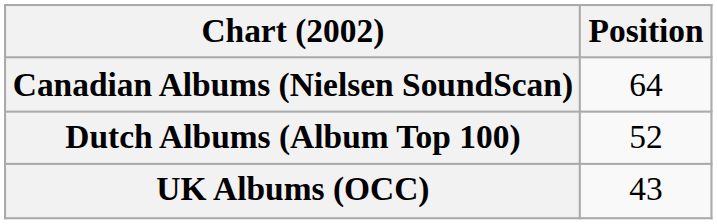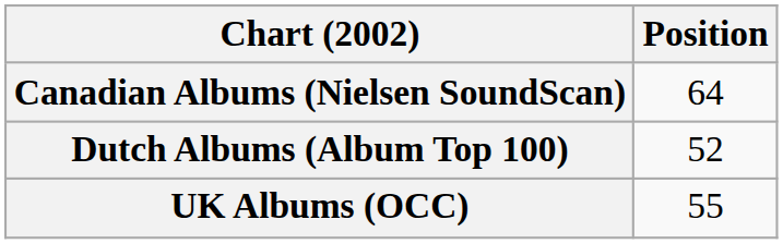 <table class="wikitable sortable plainrowheaders" style="text-align:center">
 <tr>
 <th scope="col">Chart (2002)</th>
 <th scope="col">Position</th>
 </tr>
 <tr>
 <th scope="row">Canadian Albums (Nielsen SoundScan)</th>
 <td>64</td>
 </tr>
 <tr>
 <th scope="row">Dutch Albums (Album Top 100)</th>
 <td>52</td>
 </tr>
 <tr>
 <th scope="row">UK Albums (OCC)</th>
-<td>43</td>
+<td>55</td>
 </tr>
 </table>
